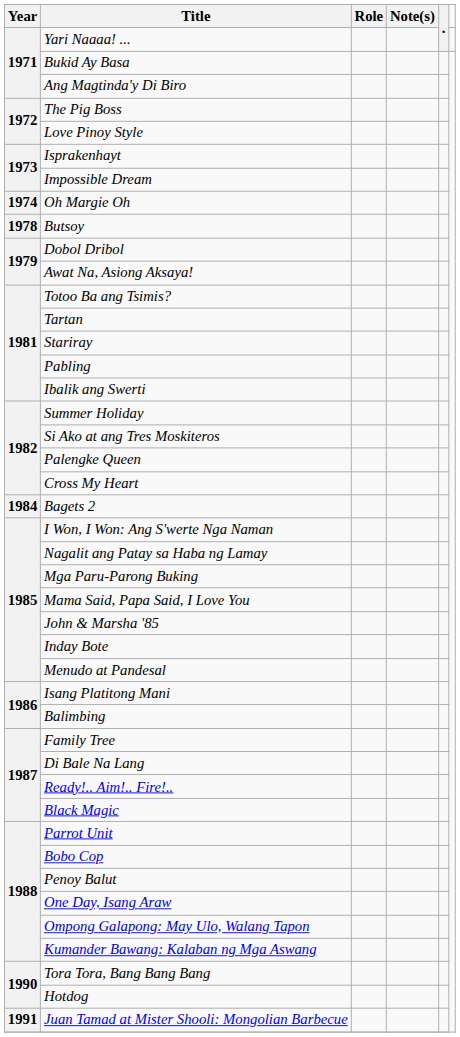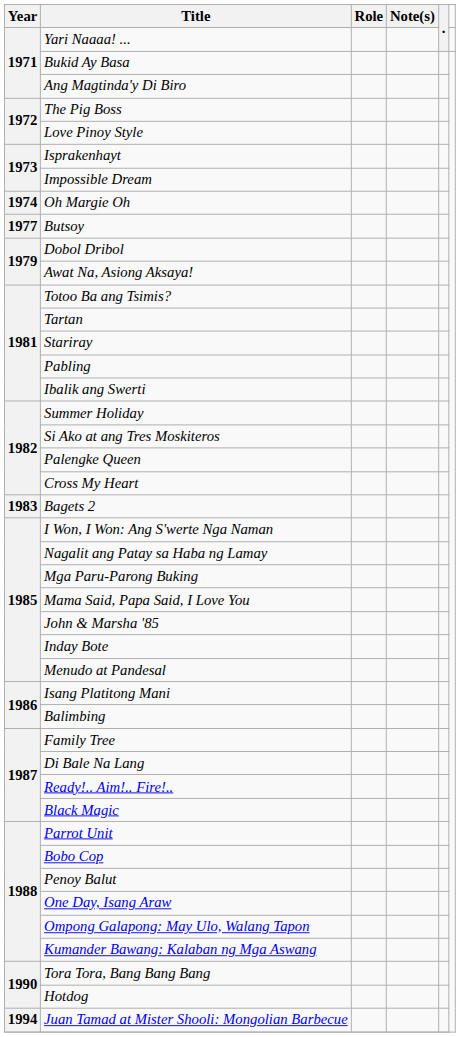 <table class="wikitable plainrowheaders sortable">
 <tr>
 <th scope="col">Year</th>
 <th scope="col">Title</th>
 <th scope="col" class="unsortable">Role</th>
 <th scope="col" class="unsortable">Note(s)</th>
 <th rowspan="2" scope="col" class="unsortable">.</th>
 </tr>
 <tr>
 <th rowspan="3" scope="row">1971</th>
 <td><em>Yari Naaaa! ...</em></td>
 <td></td>
 <td></td>
 <td></td>
 </tr>
 <tr>
 <td><em>Bukid Ay Basa</em></td>
 <td></td>
 <td></td>
 <td></td>
 </tr>
 <tr>
 <td><em>Ang Magtinda'y Di Biro</em></td>
 <td></td>
 <td></td>
 <td></td>
 </tr>
 <tr>
 <th rowspan="2" scope="row">1972</th>
 <td><em>The Pig Boss</em></td>
 <td></td>
 <td></td>
 <td></td>
 </tr>
 <tr>
 <td><em>Love Pinoy Style</em></td>
 <td></td>
 <td></td>
 <td></td>
 </tr>
 <tr>
 <th rowspan="2" scope="row">1973</th>
 <td><em>Isprakenhayt</em></td>
 <td></td>
 <td></td>
 <td></td>
 </tr>
 <tr>
 <td><em>Impossible Dream</em></td>
 <td></td>
 <td></td>
 <td></td>
 </tr>
 <tr>
 <th scope="row">1974</th>
 <td><em>Oh Margie Oh</em></td>
 <td></td>
 <td></td>
 <td></td>
 </tr>
 <tr>
-<th scope="row">1978</th>
+<th scope="row">1977</th>
 <td><em>Butsoy</em></td>
 <td></td>
 <td></td>
 <td></td>
 </tr>
 <tr>
 <th rowspan="2" scope="row">1979</th>
 <td><em>Dobol Dribol</em></td>
 <td></td>
 <td></td>
 <td></td>
 </tr>
 <tr>
 <td><em>Awat Na, Asiong Aksaya!</em></td>
 <td></td>
 <td></td>
 <td></td>
 </tr>
 <tr>
 <th rowspan="5" scope="row">1981</th>
 <td><em>Totoo Ba ang Tsimis?</em></td>
 <td></td>
 <td></td>
 <td></td>
 </tr>
 <tr>
 <td><em>Tartan</em></td>
 <td></td>
 <td></td>
 <td></td>
 </tr>
 <tr>
 <td><em>Stariray</em></td>
 <td></td>
 <td></td>
 <td></td>
 </tr>
 <tr>
 <td><em>Pabling</em></td>
 <td></td>
 <td></td>
 <td></td>
 </tr>
 <tr>
 <td><em>Ibalik ang Swerti</em></td>
 <td></td>
 <td></td>
 <td></td>
 </tr>
 <tr>
 <th rowspan="4" scope="row">1982</th>
 <td><em>Summer Holiday</em></td>
 <td></td>
 <td></td>
 <td></td>
 </tr>
 <tr>
 <td><em>Si Ako at ang Tres Moskiteros</em></td>
 <td></td>
 <td></td>
 <td></td>
 </tr>
 <tr>
 <td><em>Palengke Queen</em></td>
 <td></td>
 <td></td>
 <td></td>
 </tr>
 <tr>
 <td><em>Cross My Heart</em></td>
 <td></td>
 <td></td>
 <td></td>
 </tr>
 <tr>
-<th scope="row">1984</th>
+<th scope="row">1983</th>
 <td><em>Bagets 2</em></td>
 <td></td>
 <td></td>
 <td></td>
 </tr>
 <tr>
 <th rowspan="7" scope="row">1985</th>
 <td><em>I Won, I Won: Ang S'werte Nga Naman</em></td>
 <td></td>
 <td></td>
 <td></td>
 </tr>
 <tr>
 <td><em>Nagalit ang Patay sa Haba ng Lamay</em></td>
 <td></td>
 <td></td>
 <td></td>
 </tr>
 <tr>
 <td><em>Mga Paru-Parong Buking</em></td>
 <td></td>
 <td></td>
 <td></td>
 </tr>
 <tr>
 <td><em>Mama Said, Papa Said, I Love You</em></td>
 <td></td>
 <td></td>
 <td></td>
 </tr>
 <tr>
 <td><em>John & Marsha '85</em></td>
 <td></td>
 <td></td>
 <td></td>
 </tr>
 <tr>
 <td><em>Inday Bote</em></td>
 <td></td>
 <td></td>
 <td></td>
 </tr>
 <tr>
 <td><em>Menudo at Pandesal</em></td>
 <td></td>
 <td></td>
 <td></td>
 </tr>
 <tr>
 <th rowspan="2" scope="row">1986</th>
 <td><em>Isang Platitong Mani</em></td>
 <td></td>
 <td></td>
 <td></td>
 </tr>
 <tr>
 <td><em>Balimbing</em></td>
 <td></td>
 <td></td>
 <td></td>
 </tr>
 <tr>
 <th rowspan="4" scope="row">1987</th>
 <td><em>Family Tree</em></td>
 <td></td>
 <td></td>
 <td></td>
 </tr>
 <tr>
 <td><em>Di Bale Na Lang</em></td>
 <td></td>
 <td></td>
 <td></td>
 </tr>
 <tr>
 <td><em><a href='#'>Ready!.. Aim!.. Fire!..</a></em></td>
 <td></td>
 <td></td>
 <td></td>
 </tr>
 <tr>
 <td><em><a href='#'>Black Magic</a></em></td>
 <td></td>
 <td></td>
 <td></td>
 </tr>
 <tr>
 <th rowspan="6" scope="row">1988</th>
 <td><em><a href='#'>Parrot Unit</a></em></td>
 <td></td>
 <td></td>
 <td></td>
 </tr>
 <tr>
 <td><em><a href='#'>Bobo Cop</a></em></td>
 <td></td>
 <td></td>
 <td></td>
 </tr>
 <tr>
 <td><em>Penoy Balut</em></td>
 <td></td>
 <td></td>
 <td></td>
 </tr>
 <tr>
 <td><em><a href='#'>One Day, Isang Araw</a></em></td>
 <td></td>
 <td></td>
 <td></td>
 </tr>
 <tr>
 <td><em><a href='#'>Ompong Galapong: May Ulo, Walang Tapon</a></em></td>
 <td></td>
 <td></td>
 <td></td>
 </tr>
 <tr>
 <td><em><a href='#'>Kumander Bawang: Kalaban ng Mga Aswang</a></em></td>
 <td></td>
 <td></td>
 <td></td>
 </tr>
 <tr>
 <th rowspan="2" scope="row">1990</th>
 <td><em>Tora Tora, Bang Bang Bang</em></td>
 <td></td>
 <td></td>
 <td></td>
 </tr>
 <tr>
 <td><em>Hotdog</em></td>
 <td></td>
 <td></td>
 <td></td>
 </tr>
 <tr>
-<th scope="row">1991</th>
+<th scope="row">1994</th>
 <td><em><a href='#'>Juan Tamad at Mister Shooli: Mongolian Barbecue</a></em></td>
 <td></td>
 <td></td>
 <td></td>
 </tr>
 <tr>
 </tr>
 </table>
